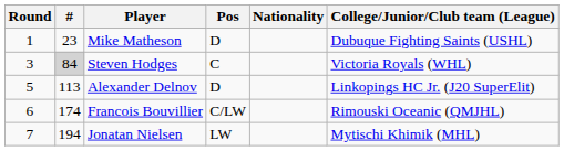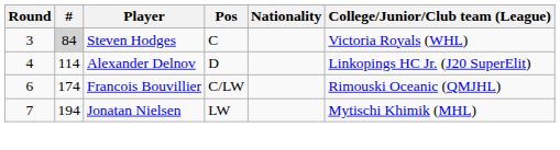 <table class="wikitable">
 <tr>
 <th>Round</th>
 <th>#</th>
 <th>Player</th>
 <th>Pos</th>
 <th>Nationality</th>
 <th>College/Junior/Club team (League)</th>
 </tr>
 <tr>
-<td style="text-align:center">1</td>
-<td style="text-align:center">23</td>
-<td><a href='#'>Mike Matheson</a></td>
-<td>D</td>
-<td></td>
-<td><a href='#'>Dubuque Fighting Saints</a> (<a href='#'>USHL</a>)</td>
-</tr>
-<tr>
 <td style="text-align:center">3</td>
 <td style="background: lightgrey; text-align:center">84</td>
 <td><a href='#'>Steven Hodges</a></td>
 <td>C</td>
 <td></td>
 <td><a href='#'>Victoria Royals</a> (<a href='#'>WHL</a>)</td>
 </tr>
 <tr>
-<td style="text-align:center">5</td>
-<td style="text-align:center">113</td>
+<td style="text-align:center">4</td>
+<td style="text-align:center">114</td>
 <td><a href='#'>Alexander Delnov</a></td>
 <td>D</td>
 <td></td>
 <td><a href='#'>Linkopings HC Jr.</a> (<a href='#'>J20 SuperElit</a>)</td>
 </tr>
 <tr>
 <td style="text-align:center">6</td>
 <td style="text-align:center">174</td>
 <td><a href='#'>Francois Bouvillier</a></td>
 <td>C/LW</td>
 <td></td>
 <td><a href='#'>Rimouski Oceanic</a> (<a href='#'>QMJHL</a>)</td>
 </tr>
 <tr>
 <td style="text-align:center">7</td>
 <td style="text-align:center">194</td>
 <td><a href='#'>Jonatan Nielsen</a></td>
 <td>LW</td>
 <td></td>
 <td><a href='#'>Mytischi Khimik</a> (<a href='#'>MHL</a>)</td>
 </tr>
 </table>
